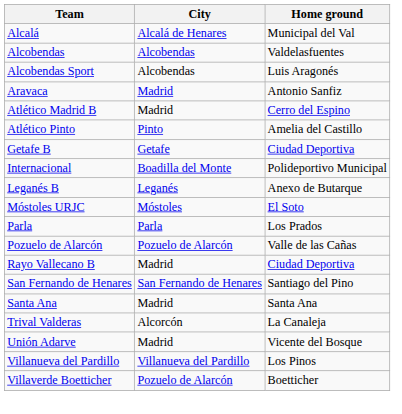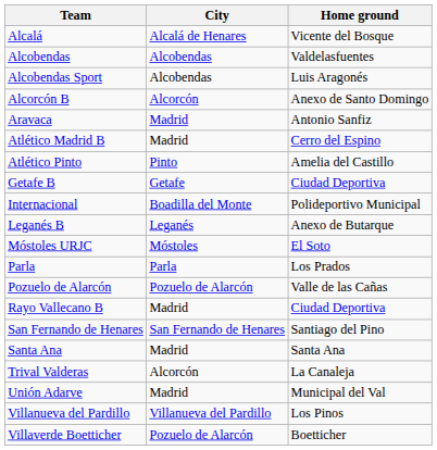 <table class="wikitable sortable">
 <tr>
 <th>Team</th>
 <th>City</th>
 <th>Home ground</th>
 </tr>
 <tr>
 <td><a href='#'>Alcalá</a></td>
 <td><a href='#'>Alcalá de Henares</a></td>
-<td>Municipal del Val</td>
+<td>Vicente del Bosque</td>
 </tr>
 <tr>
 <td><a href='#'>Alcobendas</a></td>
 <td><a href='#'>Alcobendas</a></td>
 <td>Valdelasfuentes</td>
 </tr>
 <tr>
 <td><a href='#'>Alcobendas Sport</a></td>
 <td>Alcobendas</td>
 <td>Luis Aragonés </td>
+</tr>
+<tr>
+<td><a href='#'>Alcorcón B</a></td>
+<td><a href='#'>Alcorcón</a></td>
+<td>Anexo de Santo Domingo</td>
 </tr>
 <tr>
 <td><a href='#'>Aravaca</a></td>
 <td><a href='#'>Madrid</a></td>
 <td>Antonio Sanfiz</td>
 </tr>
 <tr>
 <td><a href='#'>Atlético Madrid B</a></td>
 <td>Madrid</td>
 <td><a href='#'>Cerro del Espino</a></td>
 </tr>
 <tr>
 <td><a href='#'>Atlético Pinto</a></td>
 <td><a href='#'>Pinto</a></td>
 <td>Amelia del Castillo</td>
 </tr>
 <tr>
 <td><a href='#'>Getafe B</a></td>
 <td><a href='#'>Getafe</a></td>
 <td><a href='#'>Ciudad Deportiva</a></td>
 </tr>
 <tr>
 <td><a href='#'>Internacional</a></td>
 <td><a href='#'>Boadilla del Monte</a></td>
 <td>Polideportivo Municipal</td>
 </tr>
 <tr>
 <td><a href='#'>Leganés B</a></td>
 <td><a href='#'>Leganés</a></td>
 <td>Anexo de Butarque</td>
 </tr>
 <tr>
 <td><a href='#'>Móstoles URJC</a></td>
 <td><a href='#'>Móstoles</a></td>
 <td><a href='#'>El Soto</a></td>
 </tr>
 <tr>
 <td><a href='#'>Parla</a></td>
 <td><a href='#'>Parla</a></td>
 <td>Los Prados</td>
 </tr>
 <tr>
 <td><a href='#'>Pozuelo de Alarcón</a></td>
 <td><a href='#'>Pozuelo de Alarcón</a></td>
 <td>Valle de las Cañas</td>
 </tr>
 <tr>
 <td><a href='#'>Rayo Vallecano B</a></td>
 <td>Madrid</td>
 <td><a href='#'>Ciudad Deportiva</a></td>
 </tr>
 <tr>
 <td><a href='#'>San Fernando de Henares</a></td>
 <td><a href='#'>San Fernando de Henares</a></td>
 <td>Santiago del Pino</td>
 </tr>
 <tr>
 <td><a href='#'>Santa Ana</a></td>
 <td>Madrid</td>
 <td>Santa Ana</td>
 </tr>
 <tr>
 <td><a href='#'>Trival Valderas</a></td>
 <td>Alcorcón</td>
 <td>La Canaleja</td>
 </tr>
 <tr>
 <td><a href='#'>Unión Adarve</a></td>
 <td>Madrid</td>
-<td>Vicente del Bosque</td>
+<td>Municipal del Val</td>
 </tr>
 <tr>
 <td><a href='#'>Villanueva del Pardillo</a></td>
 <td><a href='#'>Villanueva del Pardillo</a></td>
 <td>Los Pinos</td>
 </tr>
 <tr>
 <td><a href='#'>Villaverde Boetticher</a></td>
 <td><a href='#'>Pozuelo de Alarcón</a></td>
 <td>Boetticher</td>
 </tr>
 </table>
